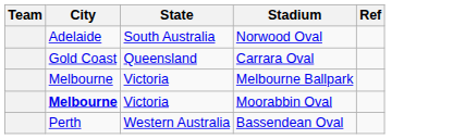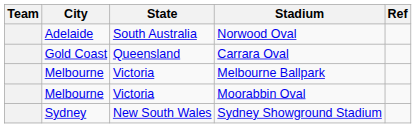 <table class="wikitable sortable plainrowheaders" style="font-size:100%;">
 <tr>
 <th scope="col">Team</th>
 <th scope="col">City</th>
 <th scope="col">State</th>
 <th scope="col">Stadium</th>
 <th scope="col" class="unsortable">Ref</th>
 </tr>
 <tr>
 <th scope="row"></th>
 <td><a href='#'>Adelaide</a></td>
 <td><a href='#'>South Australia</a></td>
 <td><a href='#'>Norwood Oval</a></td>
 <td></td>
 </tr>
 <tr>
 <th scope="row"></th>
 <td><a href='#'>Gold Coast</a></td>
 <td><a href='#'>Queensland</a></td>
 <td><a href='#'>Carrara Oval</a></td>
 <td></td>
 </tr>
 <tr>
 <th scope="row"></th>
 <td><a href='#'>Melbourne</a></td>
 <td><a href='#'>Victoria</a></td>
 <td><a href='#'>Melbourne Ballpark</a></td>
 <td></td>
 </tr>
 <tr>
 <th scope="row"></th>
-<td><strong><a href='#'>Melbourne</a></strong></td>
+<td><a href='#'>Melbourne</a></td>
 <td><a href='#'>Victoria</a></td>
 <td><a href='#'>Moorabbin Oval</a></td>
 <td></td>
 </tr>
 <tr>
 <th scope="row"></th>
-<td><a href='#'>Perth</a></td>
-<td><a href='#'>Western Australia</a></td>
-<td><a href='#'>Bassendean Oval</a></td>
+<td><a href='#'>Sydney</a></td>
+<td><a href='#'>New South Wales</a></td>
+<td><a href='#'>Sydney Showground Stadium</a></td>
 <td></td>
 </tr>
 </table>
